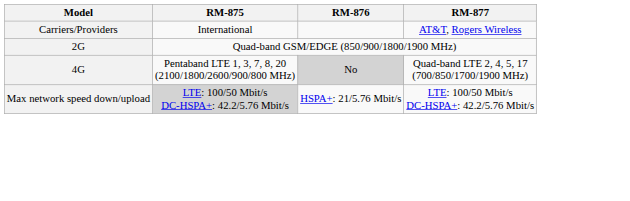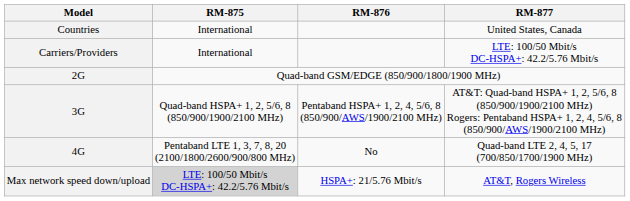 <table class="wikitable" style="text-align: center;">
 <tr>
 <th>Model</th>
 <th>RM-875</th>
 <th>RM-876</th>
 <th>RM-877</th>
 </tr>
 <tr>
+<th style="font-weight:normal;">Countries</th>
+<td>International</td>
+<td></td>
+<td>United States, Canada</td>
+</tr>
+<tr>
 <th style="font-weight:normal;">Carriers/Providers</th>
 <td>International</td>
 <td></td>
-<td><a href='#'>AT&T</a>, <a href='#'>Rogers Wireless</a></td>
+<td><a href='#'>LTE</a>: 100/50 Mbit/s<br><a href='#'>DC-HSPA+</a>: 42.2/5.76 Mbit/s</td>
 </tr>
 <tr>
 <th style="font-weight:normal;">2G</th>
 <td colspan="3">Quad-band GSM/EDGE (850/900/1800/1900 MHz)</td>
 </tr>
 <tr>
+<th style="font-weight:normal;">3G</th>
+<td>Quad-band HSPA+ 1, 2, 5/6, 8<br>(850/900/1900/2100 MHz)</td>
+<td>Pentaband HSPA+ 1, 2, 4, 5/6, 8<br>(850/900/<a href='#'>AWS</a>/1900/2100 MHz)</td>
+<td>AT&T: Quad-band HSPA+ 1, 2, 5/6, 8<br>(850/900/1900/2100 MHz)<br>Rogers: Pentaband HSPA+ 1, 2, 4, 5/6, 8<br>(850/900/<a href='#'>AWS</a>/1900/2100 MHz)</td>
+</tr>
+<tr>
 <th style="font-weight:normal;">4G</th>
 <td>Pentaband LTE 1, 3, 7, 8, 20<br>(2100/1800/2600/900/800 MHz)</td>
-<td style="background: lightgrey;">No</td>
+<td>No</td>
 <td>Quad-band LTE 2, 4, 5, 17<br>(700/850/1700/1900 MHz)</td>
 </tr>
 <tr>
 <th style="font-weight:normal;">Max network speed down/upload</th>
 <td style="background: lightgrey;"><a href='#'>LTE</a>: 100/50 Mbit/s<br><a href='#'>DC-HSPA+</a>: 42.2/5.76 Mbit/s</td>
 <td><a href='#'>HSPA+</a>: 21/5.76 Mbit/s</td>
-<td><a href='#'>LTE</a>: 100/50 Mbit/s<br><a href='#'>DC-HSPA+</a>: 42.2/5.76 Mbit/s</td>
+<td><a href='#'>AT&T</a>, <a href='#'>Rogers Wireless</a></td>
 </tr>
 </table>
